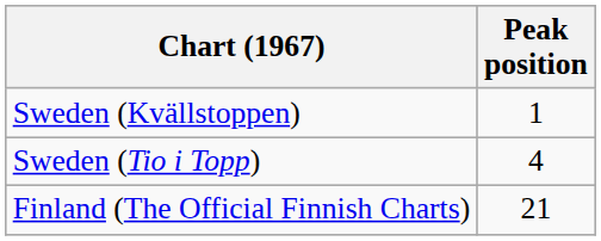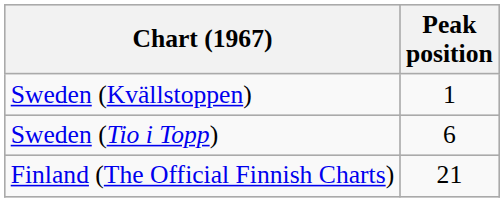 <table class="wikitable sortable">
 <tr>
 <th>Chart (1967)</th>
 <th>Peak<br>position</th>
 </tr>
 <tr>
 <td><a href='#'>Sweden</a> (<a href='#'>Kvällstoppen</a>)</td>
 <td align="center">1</td>
 </tr>
 <tr>
 <td><a href='#'>Sweden</a> (<em><a href='#'>Tio i Topp</a></em>)</td>
-<td style="text-align:center;">4</td>
+<td style="text-align:center;">6</td>
 </tr>
 <tr>
 <td><a href='#'>Finland</a> (<a href='#'>The Official Finnish Charts</a>)</td>
 <td align="center">21</td>
 </tr>
 </table>
